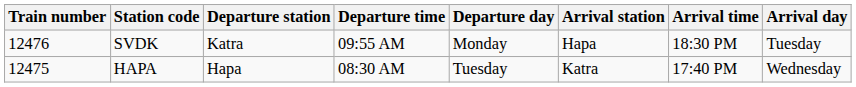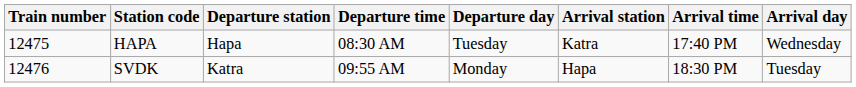 <table class="wikitable">
 <tr>
 <th>Train number</th>
 <th>Station code</th>
 <th>Departure station</th>
 <th>Departure time</th>
 <th>Departure day</th>
 <th>Arrival station</th>
 <th>Arrival time</th>
 <th>Arrival day</th>
 </tr>
 <tr>
+<td>12475</td>
+<td>HAPA</td>
+<td>Hapa</td>
+<td>08:30 AM</td>
+<td>Tuesday</td>
+<td>Katra</td>
+<td>17:40 PM</td>
+<td>Wednesday</td>
+</tr>
+<tr>
 <td>12476</td>
 <td>SVDK</td>
 <td>Katra</td>
 <td>09:55 AM</td>
 <td>Monday</td>
 <td>Hapa</td>
 <td>18:30 PM</td>
 <td>Tuesday</td>
 </tr>
-<tr>
-<td>12475</td>
-<td>HAPA</td>
-<td>Hapa</td>
-<td>08:30 AM</td>
-<td>Tuesday</td>
-<td>Katra</td>
-<td>17:40 PM</td>
-<td>Wednesday</td>
-</tr>
 </table>
